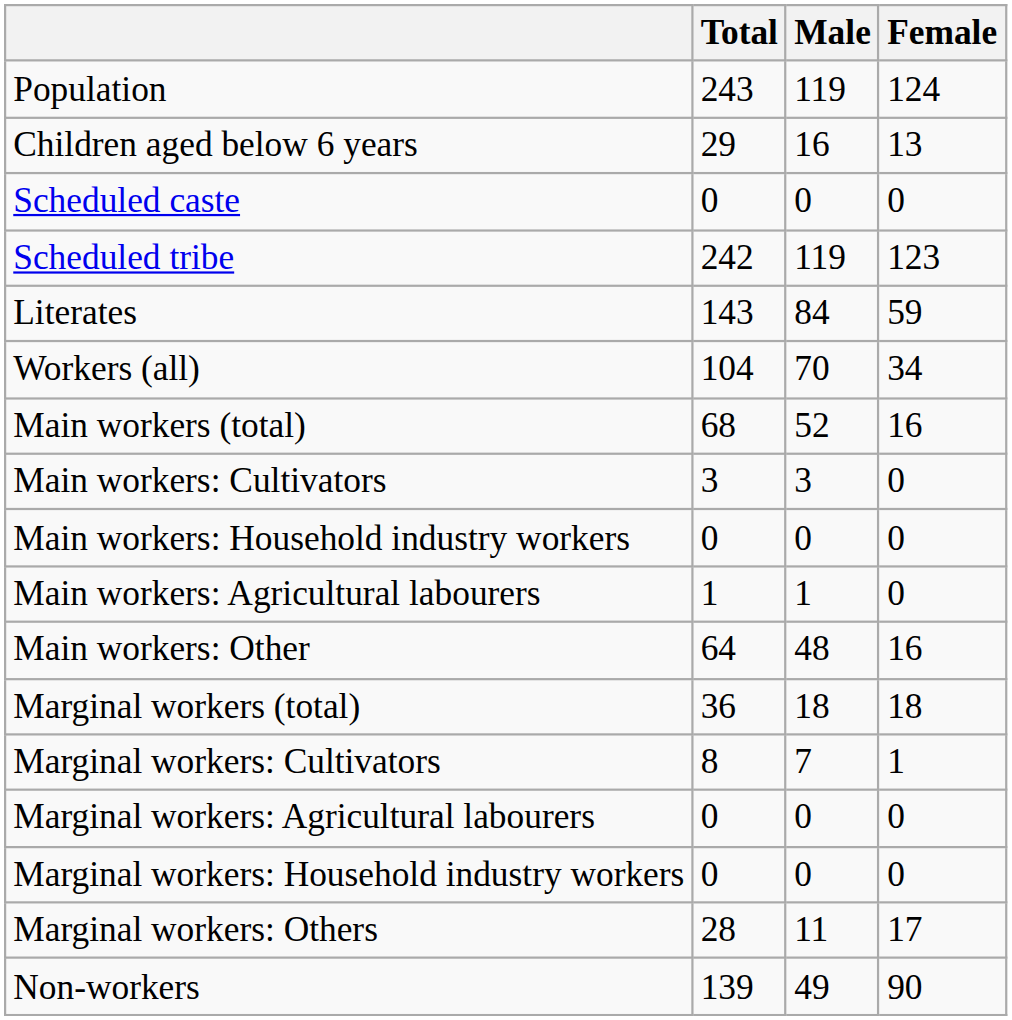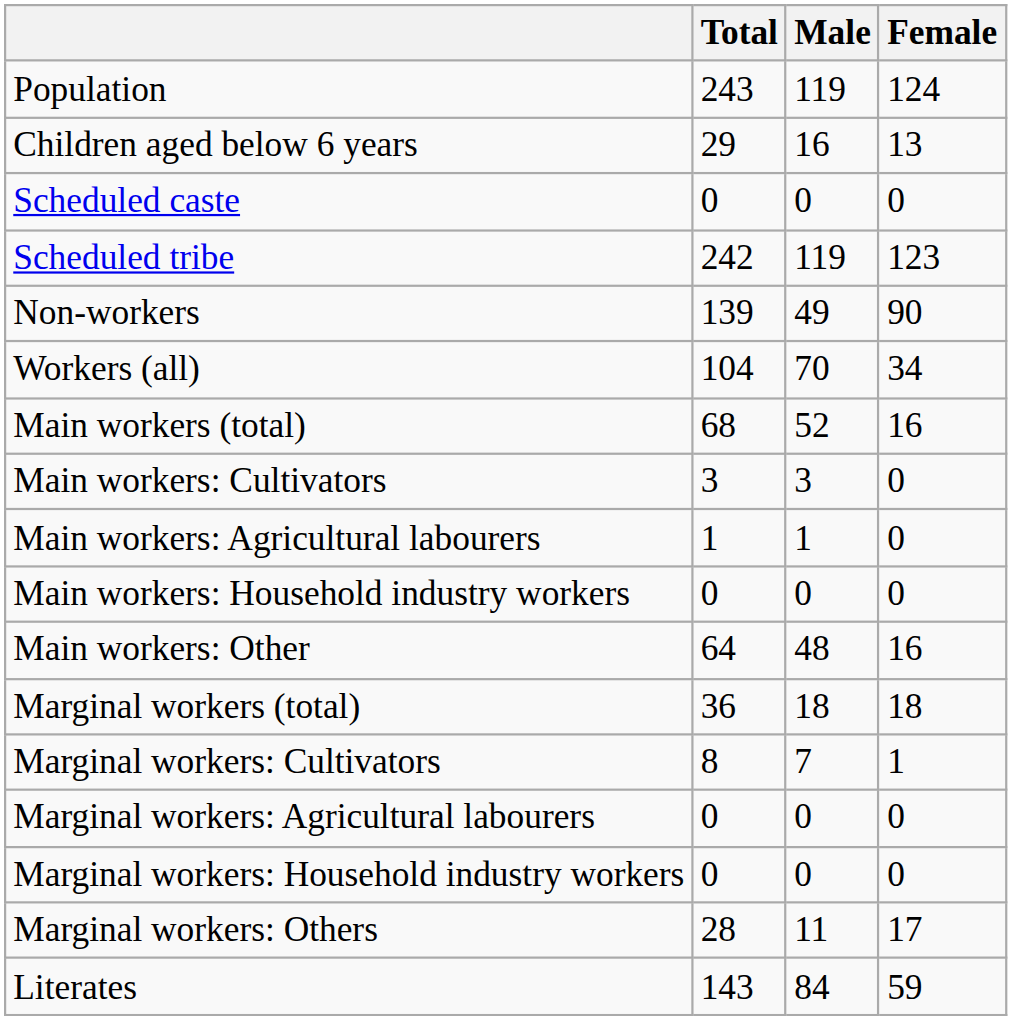 <table class="wikitable sortable">
 <tr>
 <th></th>
 <th>Total</th>
 <th>Male</th>
 <th>Female</th>
 </tr>
 <tr>
 <td>Population</td>
 <td>243</td>
 <td>119</td>
 <td>124</td>
 </tr>
 <tr>
 <td>Children aged below 6 years</td>
 <td>29</td>
 <td>16</td>
 <td>13</td>
 </tr>
 <tr>
 <td><a href='#'>Scheduled caste</a></td>
 <td>0</td>
 <td>0</td>
 <td>0</td>
 </tr>
 <tr>
 <td><a href='#'>Scheduled tribe</a></td>
 <td>242</td>
 <td>119</td>
 <td>123</td>
 </tr>
 <tr>
-<td>Literates</td>
-<td>143</td>
-<td>84</td>
-<td>59</td>
+<td>Non-workers</td>
+<td>139</td>
+<td>49</td>
+<td>90</td>
 </tr>
 <tr>
 <td>Workers (all)</td>
 <td>104</td>
 <td>70</td>
 <td>34</td>
 </tr>
 <tr>
 <td>Main workers (total)</td>
 <td>68</td>
 <td>52</td>
 <td>16</td>
 </tr>
 <tr>
 <td>Main workers: Cultivators</td>
 <td>3</td>
 <td>3</td>
 <td>0</td>
 </tr>
 <tr>
+<td>Main workers: Agricultural labourers</td>
+<td>1</td>
+<td>1</td>
+<td>0</td>
+</tr>
+<tr>
 <td>Main workers: Household industry workers</td>
 <td>0</td>
 <td>0</td>
-<td>0</td>
-</tr>
-<tr>
-<td>Main workers: Agricultural labourers</td>
-<td>1</td>
-<td>1</td>
 <td>0</td>
 </tr>
 <tr>
 <td>Main workers: Other</td>
 <td>64</td>
 <td>48</td>
 <td>16</td>
 </tr>
 <tr>
 <td>Marginal workers (total)</td>
 <td>36</td>
 <td>18</td>
 <td>18</td>
 </tr>
 <tr>
 <td>Marginal workers: Cultivators</td>
 <td>8</td>
 <td>7</td>
 <td>1</td>
 </tr>
 <tr>
 <td>Marginal workers: Agricultural labourers</td>
 <td>0</td>
 <td>0</td>
 <td>0</td>
 </tr>
 <tr>
 <td>Marginal workers: Household industry workers</td>
 <td>0</td>
 <td>0</td>
 <td>0</td>
 </tr>
 <tr>
 <td>Marginal workers: Others</td>
 <td>28</td>
 <td>11</td>
 <td>17</td>
 </tr>
 <tr>
-<td>Non-workers</td>
-<td>139</td>
-<td>49</td>
-<td>90</td>
+<td>Literates</td>
+<td>143</td>
+<td>84</td>
+<td>59</td>
 </tr>
 </table>
